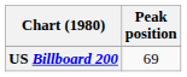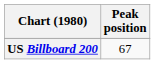 <table class="wikitable sortable plainrowheaders" style="text-align:center">
 <tr>
 <th scope=col>Chart (1980)</th>
 <th scope=col>Peak<br>position</th>
 </tr>
 <tr>
 </tr>
 <tr>
 <th scope=row>US <em><a href='#'>Billboard 200</a></em></th>
-<td>69</td>
+<td>67</td>
 </tr>
 </table>
